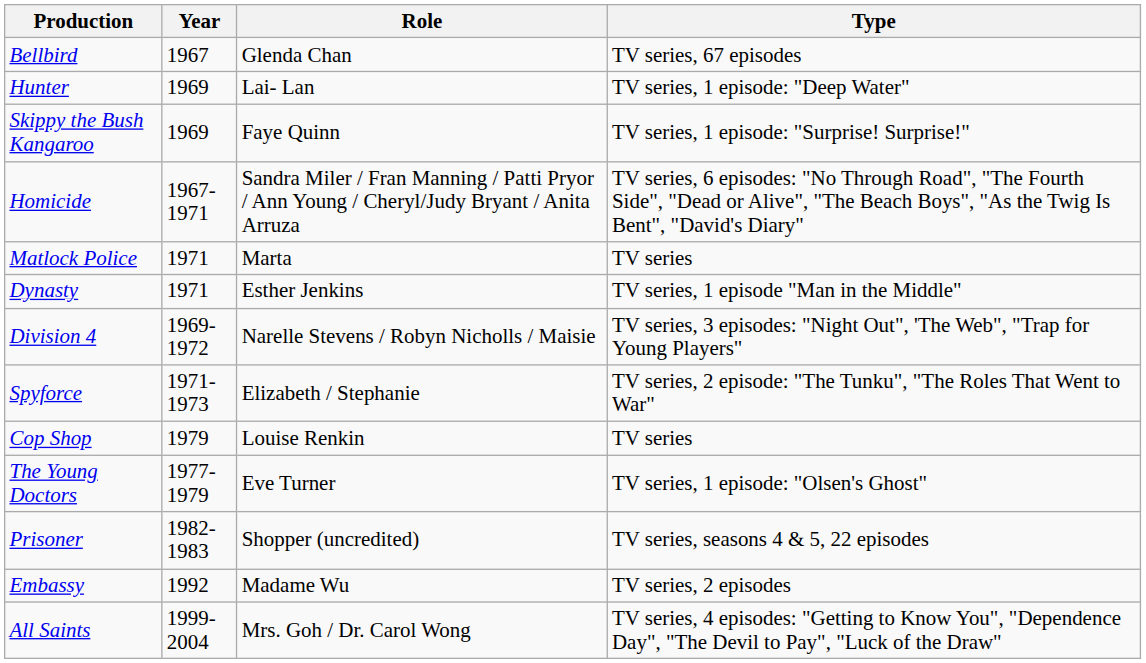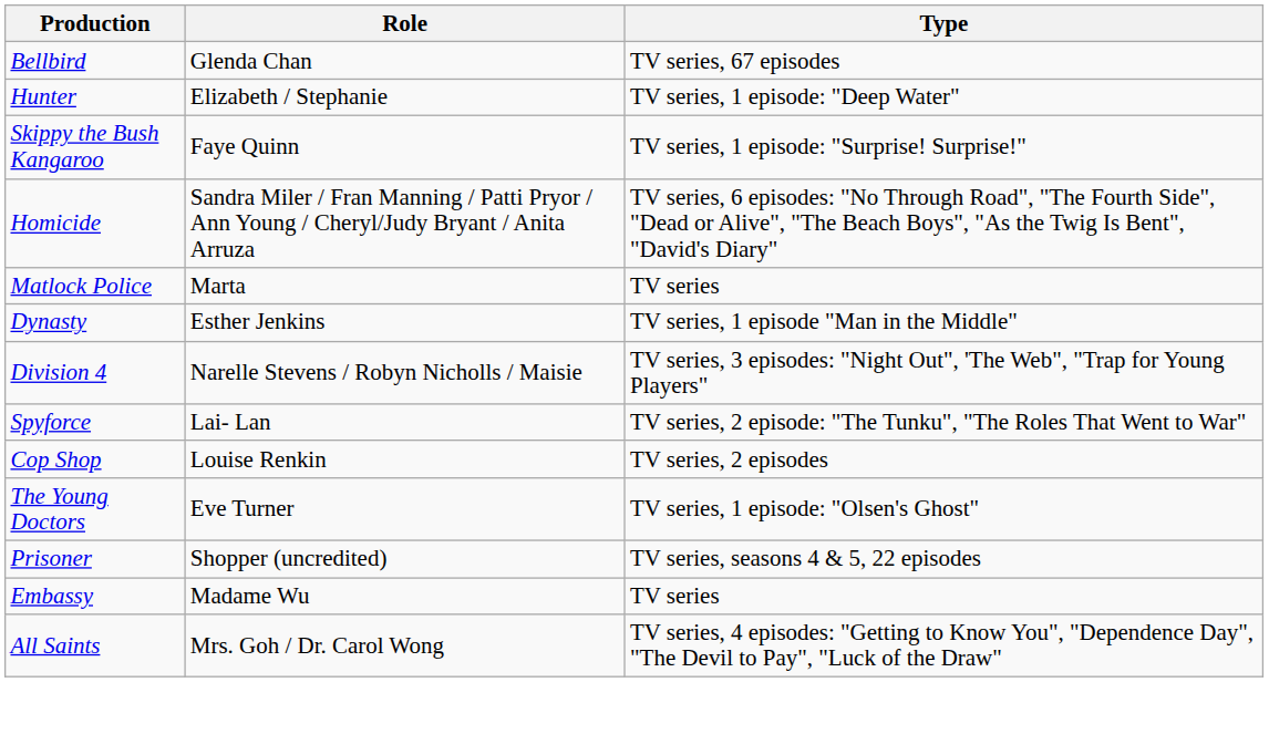 <table class="wikitable">
 <tr>
 <th>Production</th>
-<th>Year</th>
 <th>Role</th>
 <th>Type</th>
 </tr>
 <tr>
 <td><em><a href='#'>Bellbird</a></em></td>
-<td>1967</td>
 <td>Glenda Chan</td>
 <td>TV series, 67 episodes</td>
 </tr>
 <tr>
 <td><em><a href='#'>Hunter</a></em></td>
-<td>1969</td>
-<td>Lai- Lan</td>
+<td>Elizabeth / Stephanie</td>
 <td>TV series, 1 episode: "Deep Water"</td>
 </tr>
 <tr>
 <td><em><a href='#'>Skippy the Bush Kangaroo</a></em></td>
-<td>1969</td>
 <td>Faye Quinn</td>
 <td>TV series, 1 episode: "Surprise! Surprise!"</td>
 </tr>
 <tr>
 <td><em><a href='#'>Homicide</a></em></td>
-<td>1967-1971</td>
 <td>Sandra Miler / Fran Manning / Patti Pryor / Ann Young / Cheryl/Judy Bryant / Anita Arruza</td>
 <td>TV series, 6 episodes: "No Through Road", "The Fourth Side", "Dead or Alive", "The Beach Boys", "As the Twig Is Bent", "David's Diary"</td>
 </tr>
 <tr>
 <td><em><a href='#'>Matlock Police</a></em></td>
-<td>1971</td>
 <td>Marta</td>
 <td>TV series</td>
 </tr>
 <tr>
 <td><em><a href='#'>Dynasty</a></em></td>
-<td>1971</td>
 <td>Esther Jenkins</td>
 <td>TV series, 1 episode "Man in the Middle"</td>
 </tr>
 <tr>
 <td><em><a href='#'>Division 4</a></em></td>
-<td>1969-1972</td>
 <td>Narelle Stevens / Robyn Nicholls / Maisie</td>
 <td>TV series, 3 episodes: "Night Out", 'The Web", "Trap for Young Players"</td>
 </tr>
 <tr>
 <td><em><a href='#'>Spyforce</a></em></td>
-<td>1971-1973</td>
-<td>Elizabeth / Stephanie</td>
+<td>Lai- Lan</td>
 <td>TV series, 2 episode: "The Tunku", "The Roles That Went to War"</td>
 </tr>
 <tr>
 <td><em><a href='#'>Cop Shop</a></em></td>
-<td>1979</td>
 <td>Louise Renkin</td>
-<td>TV series</td>
+<td>TV series, 2 episodes</td>
 </tr>
 <tr>
 <td><em><a href='#'>The Young Doctors</a></em></td>
-<td>1977-1979</td>
 <td>Eve Turner</td>
 <td>TV series, 1 episode: "Olsen's Ghost"</td>
 </tr>
 <tr>
 <td><em><a href='#'>Prisoner</a></em></td>
-<td>1982-1983</td>
 <td>Shopper (uncredited)</td>
 <td>TV series, seasons 4 & 5, 22 episodes</td>
 </tr>
 <tr>
 <td><em><a href='#'>Embassy</a></em></td>
-<td>1992</td>
 <td>Madame Wu</td>
-<td>TV series, 2 episodes</td>
+<td>TV series</td>
 </tr>
 <tr>
 <td><em><a href='#'>All Saints</a></em></td>
-<td>1999-2004</td>
 <td>Mrs. Goh / Dr. Carol Wong</td>
 <td>TV series, 4 episodes: "Getting to Know You", "Dependence Day", "The Devil to Pay", "Luck of the Draw"</td>
 </tr>
 </table>
